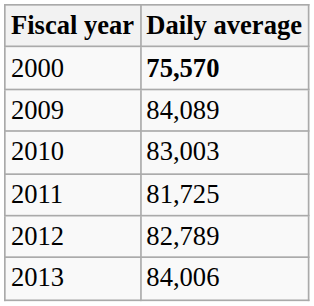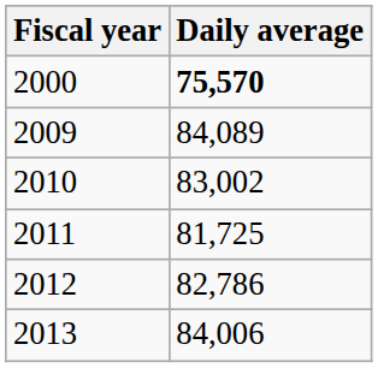 <table class="wikitable">
 <tr>
 <th>Fiscal year</th>
 <th>Daily average</th>
 </tr>
 <tr>
 <td>2000</td>
 <td><strong>75,570</strong></td>
 </tr>
 <tr>
 <td>2009</td>
 <td>84,089</td>
 </tr>
 <tr>
 <td>2010</td>
-<td>83,003</td>
+<td>83,002</td>
 </tr>
 <tr>
 <td>2011</td>
 <td>81,725</td>
 </tr>
 <tr>
 <td>2012</td>
-<td>82,789</td>
+<td>82,786</td>
 </tr>
 <tr>
 <td>2013</td>
 <td>84,006</td>
 </tr>
 </table>
